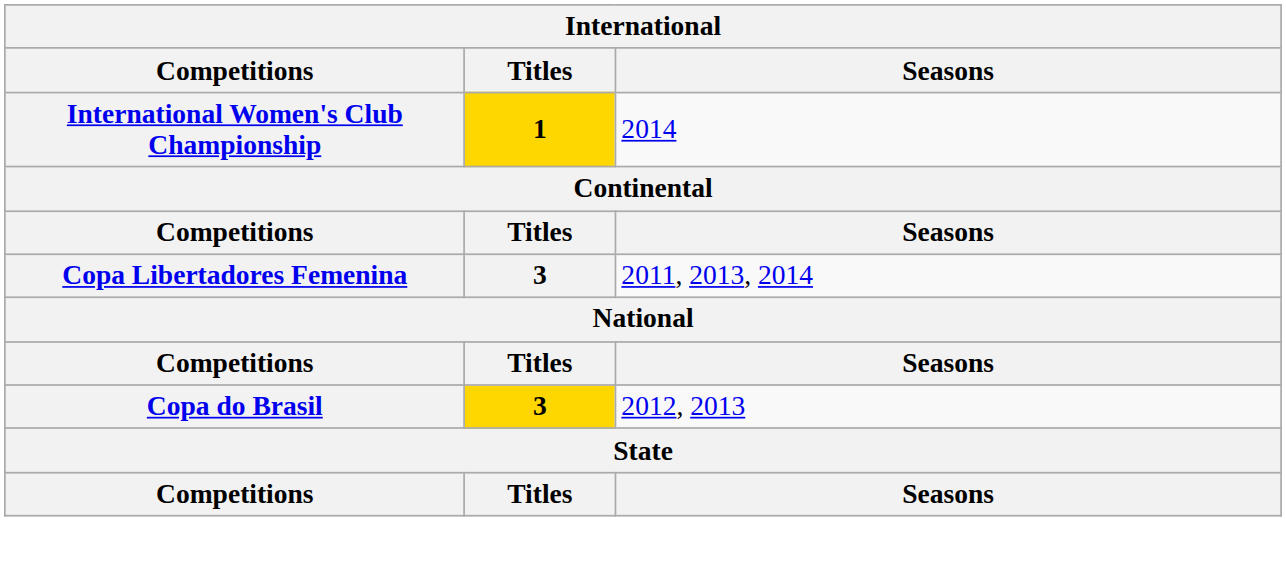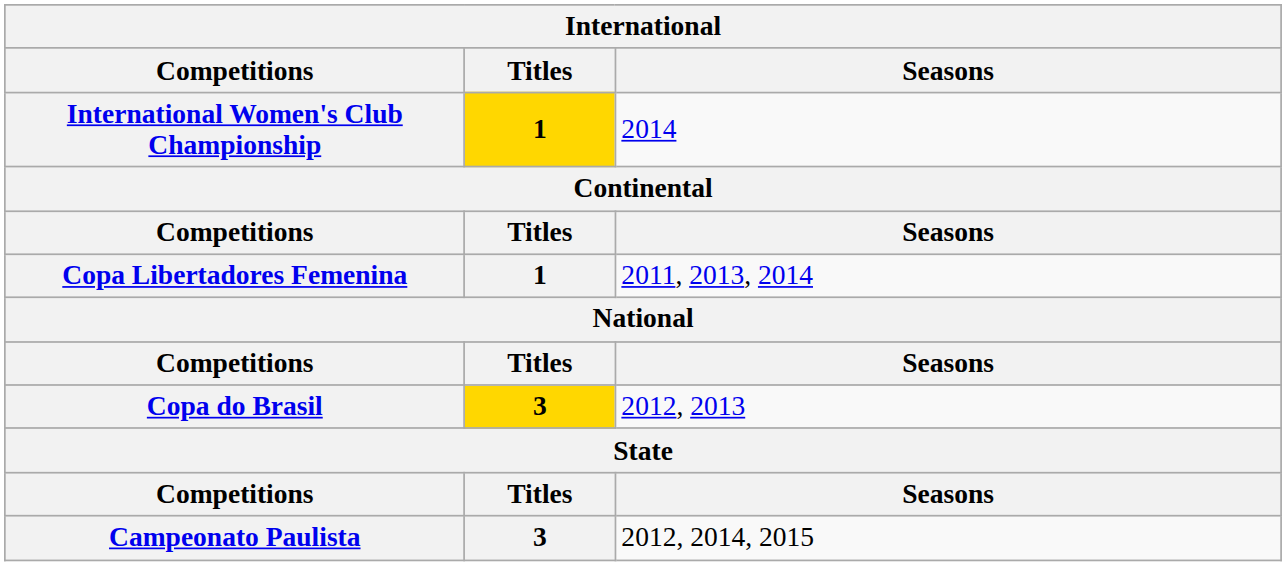 <table class="wikitable">
 <tr>
 <th colspan="3">International</th>
 </tr>
 <tr>
 <th style="width:260px">Competitions</th>
 <th style="width:80px">Titles</th>
 <th style="width:380px">Seasons</th>
 </tr>
 <tr>
 <th style="text-align:center"><a href='#'>International Women's Club Championship</a></th>
 <td bgcolor="gold" style="text-align:center"><strong>1</strong></td>
 <td align="left"><a href='#'>2014</a></td>
 </tr>
 <tr>
 <th colspan="3">Continental</th>
 </tr>
 <tr>
 <th style="width:260px">Competitions</th>
 <th style="width:80px">Titles</th>
 <th style="width:380px">Seasons</th>
 </tr>
 <tr>
 <th style="text-align:center"><a href='#'>Copa Libertadores Femenina</a></th>
-<th style="text-align:center"><strong>3</strong></th>
+<th style="text-align:center"><strong>1</strong></th>
 <td align="left"><a href='#'>2011</a>, <a href='#'>2013</a>, <a href='#'>2014</a></td>
 </tr>
 <tr>
 <th colspan="3">National</th>
 </tr>
 <tr>
 <th style="width:260px">Competitions</th>
 <th style="width:80px">Titles</th>
 <th style="width:380px">Seasons</th>
 </tr>
 <tr>
 <th style="text-align:center"><a href='#'>Copa do Brasil</a></th>
 <td bgcolor="gold" style="text-align:center"><strong>3</strong></td>
 <td align="left"><a href='#'>2012</a>, <a href='#'>2013</a></td>
 </tr>
 <tr>
 <th colspan="3">State</th>
 </tr>
 <tr>
 <th>Competitions</th>
 <th>Titles</th>
 <th>Seasons</th>
 </tr>
+<tr>
+<th style="text-align:center"><a href='#'>Campeonato Paulista</a></th>
+<th style="text-align:center"><strong>3</strong></th>
+<td align="left">2012, 2014, 2015</td>
+</tr>
 </table>
